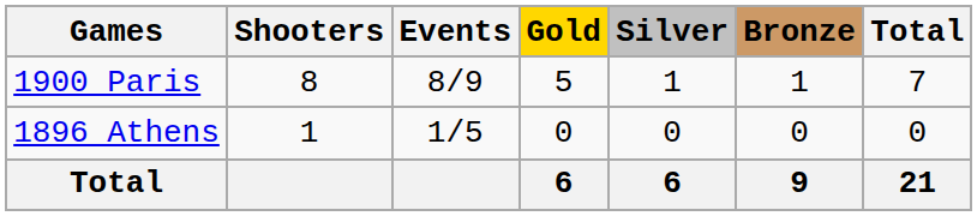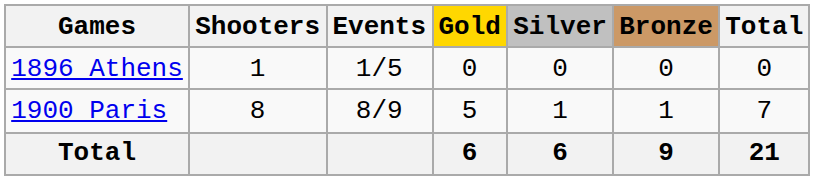 <table class="wikitable sortable" style="text-align:center">
 <tr>
 <th>Games</th>
 <th>Shooters</th>
 <th>Events</th>
 <th style="background-color:gold;">Gold</th>
 <th style="background-color:silver;">Silver</th>
 <th style="background-color:#c96;">Bronze</th>
 <th>Total</th>
 </tr>
 <tr>
+<td align=left><a href='#'>1896 Athens</a></td>
+<td>1</td>
+<td>1/5</td>
+<td>0</td>
+<td>0</td>
+<td>0</td>
+<td>0</td>
+</tr>
+<tr>
 <td align=left><a href='#'>1900 Paris</a></td>
 <td>8</td>
 <td>8/9</td>
 <td>5</td>
 <td>1</td>
 <td>1</td>
 <td>7</td>
-</tr>
-<tr>
-<td align=left><a href='#'>1896 Athens</a></td>
-<td>1</td>
-<td>1/5</td>
-<td>0</td>
-<td>0</td>
-<td>0</td>
-<td>0</td>
 </tr>
 <tr>
 <th>Total</th>
 <th></th>
 <th></th>
 <th>6</th>
 <th>6</th>
 <th>9</th>
 <th>21</th>
 </tr>
 </table>
